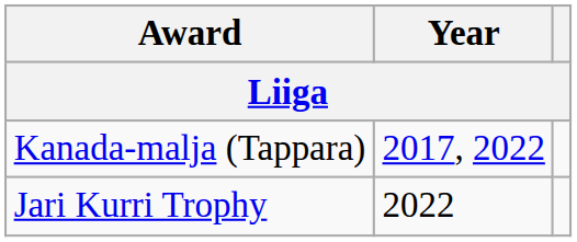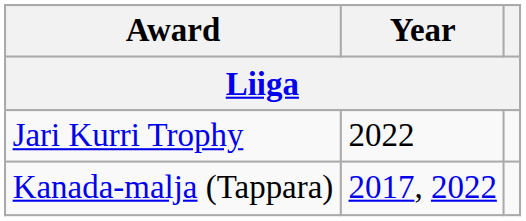 <table class="wikitable">
 <tr>
 <th>Award</th>
 <th>Year</th>
 <th></th>
 </tr>
 <tr ALIGN="center" bgcolor="#e0e0e0">
 <th colspan="3"><a href='#'>Liiga</a></th>
 </tr>
 <tr>
+<td><a href='#'>Jari Kurri Trophy</a></td>
+<td>2022</td>
+<td></td>
+</tr>
+<tr>
 <td><a href='#'>Kanada-malja</a> (Tappara)</td>
 <td><a href='#'>2017</a>, <a href='#'>2022</a></td>
 <td></td>
 </tr>
-<tr>
-<td><a href='#'>Jari Kurri Trophy</a></td>
-<td>2022</td>
-<td></td>
-</tr>
 </table>
